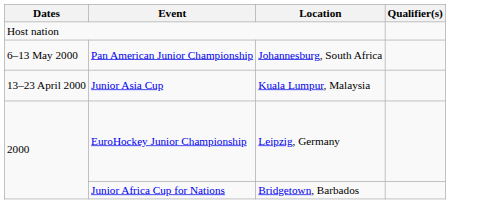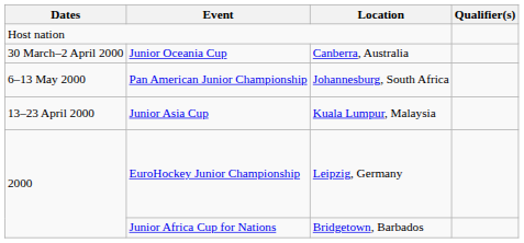 <table class=wikitable>
 <tr>
 <th>Dates</th>
 <th>Event</th>
 <th>Location</th>
 <th>Qualifier(s)</th>
 </tr>
 <tr>
 <td colspan=3>Host nation</td>
 <td></td>
+</tr>
+<tr>
+<td>30 March–2 April 2000</td>
+<td><a href='#'>Junior Oceania Cup</a></td>
+<td><a href='#'>Canberra</a>, Australia</td>
+<td><br></td>
 </tr>
 <tr>
 <td>6–13 May 2000</td>
 <td><a href='#'>Pan American Junior Championship</a></td>
 <td><a href='#'>Johannesburg</a>, South Africa</td>
 <td><br><br></td>
 </tr>
 <tr>
 <td>13–23 April 2000</td>
 <td><a href='#'>Junior Asia Cup</a></td>
 <td><a href='#'>Kuala Lumpur</a>, Malaysia</td>
 <td><br><br></td>
 </tr>
 <tr>
 <td rowspan=2>2000</td>
 <td><a href='#'>EuroHockey Junior Championship</a></td>
 <td><a href='#'>Leipzig</a>, Germany</td>
 <td><br><br><br><br><br><br></td>
 </tr>
 <tr>
 <td><a href='#'>Junior Africa Cup for Nations</a></td>
 <td><a href='#'>Bridgetown</a>, Barbados</td>
 <td></td>
 </tr>
 </table>
